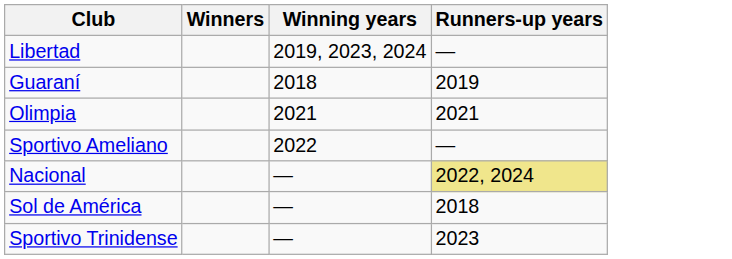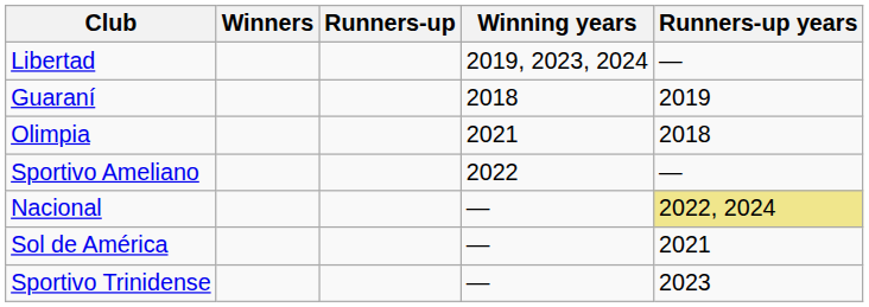 <table class="wikitable">
 <tr>
 <th>Club</th>
 <th>Winners</th>
+<th>Runners-up</th>
 <th>Winning years</th>
 <th>Runners-up years</th>
 </tr>
 <tr>
 <td><a href='#'>Libertad</a></td>
+<td></td>
 <td></td>
 <td>2019, 2023, 2024</td>
 <td>—</td>
 </tr>
 <tr>
 <td><a href='#'>Guaraní</a></td>
 <td></td>
+<td></td>
 <td>2018</td>
 <td>2019</td>
 </tr>
 <tr>
 <td><a href='#'>Olimpia</a></td>
 <td></td>
+<td></td>
 <td>2021</td>
-<td>2021</td>
+<td>2018</td>
 </tr>
 <tr>
 <td><a href='#'>Sportivo Ameliano</a></td>
+<td></td>
 <td></td>
 <td>2022</td>
 <td>—</td>
 </tr>
 <tr>
 <td><a href='#'>Nacional</a></td>
 <td></td>
+<td></td>
 <td>—</td>
 <td style="background: khaki;">2022, 2024</td>
 </tr>
 <tr>
 <td><a href='#'>Sol de América</a></td>
 <td></td>
+<td></td>
 <td>—</td>
-<td>2018</td>
+<td>2021</td>
 </tr>
 <tr>
 <td><a href='#'>Sportivo Trinidense</a></td>
+<td></td>
 <td></td>
 <td>—</td>
 <td>2023</td>
 </tr>
 </table>
